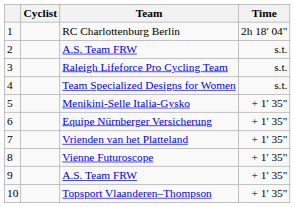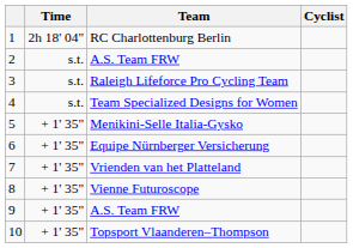 <table class="wikitable">
 <tr>
 <th></th>
+<th>Time</th>
+<th>Team</th>
 <th>Cyclist</th>
-<th>Team</th>
-<th>Time</th>
 </tr>
 <tr>
 <td>1</td>
+<td align="right">2h 18' 04"</td>
+<td>RC Charlottenburg Berlin</td>
 <td></td>
-<td>RC Charlottenburg Berlin</td>
-<td align="right">2h 18' 04"</td>
 </tr>
 <tr>
 <td>2</td>
+<td align="right">s.t.</td>
+<td><a href='#'>A.S. Team FRW</a></td>
 <td></td>
-<td><a href='#'>A.S. Team FRW</a></td>
-<td align="right">s.t.</td>
 </tr>
 <tr>
 <td>3</td>
+<td align="right">s.t.</td>
+<td><a href='#'>Raleigh Lifeforce Pro Cycling Team</a></td>
 <td></td>
-<td><a href='#'>Raleigh Lifeforce Pro Cycling Team</a></td>
-<td align="right">s.t.</td>
 </tr>
 <tr>
 <td>4</td>
+<td align="right">s.t.</td>
+<td><a href='#'>Team Specialized Designs for Women</a></td>
 <td></td>
-<td><a href='#'>Team Specialized Designs for Women</a></td>
-<td align="right">s.t.</td>
 </tr>
 <tr>
 <td>5</td>
+<td align="right">+ 1' 35"</td>
+<td><a href='#'>Menikini-Selle Italia-Gysko</a></td>
 <td></td>
-<td><a href='#'>Menikini-Selle Italia-Gysko</a></td>
-<td align="right">+ 1' 35"</td>
 </tr>
 <tr>
 <td>6</td>
+<td align="right">+ 1' 35"</td>
+<td><a href='#'>Equipe Nürnberger Versicherung</a></td>
 <td></td>
-<td><a href='#'>Equipe Nürnberger Versicherung</a></td>
-<td align="right">+ 1' 35"</td>
 </tr>
 <tr>
 <td>7</td>
+<td align="right">+ 1' 35"</td>
+<td><a href='#'>Vrienden van het Platteland</a></td>
 <td></td>
-<td><a href='#'>Vrienden van het Platteland</a></td>
-<td align="right">+ 1' 35"</td>
 </tr>
 <tr>
 <td>8</td>
+<td align="right">+ 1' 35"</td>
+<td><a href='#'>Vienne Futuroscope</a></td>
 <td></td>
-<td><a href='#'>Vienne Futuroscope</a></td>
-<td align="right">+ 1' 35"</td>
 </tr>
 <tr>
 <td>9</td>
+<td align="right">+ 1' 35"</td>
+<td><a href='#'>A.S. Team FRW</a></td>
 <td></td>
-<td><a href='#'>A.S. Team FRW</a></td>
-<td align="right">+ 1' 35"</td>
 </tr>
 <tr>
 <td>10</td>
+<td align="right">+ 1' 35"</td>
+<td><a href='#'>Topsport Vlaanderen–Thompson</a></td>
 <td></td>
-<td><a href='#'>Topsport Vlaanderen–Thompson</a></td>
-<td align="right">+ 1' 35"</td>
 </tr>
 </table>
